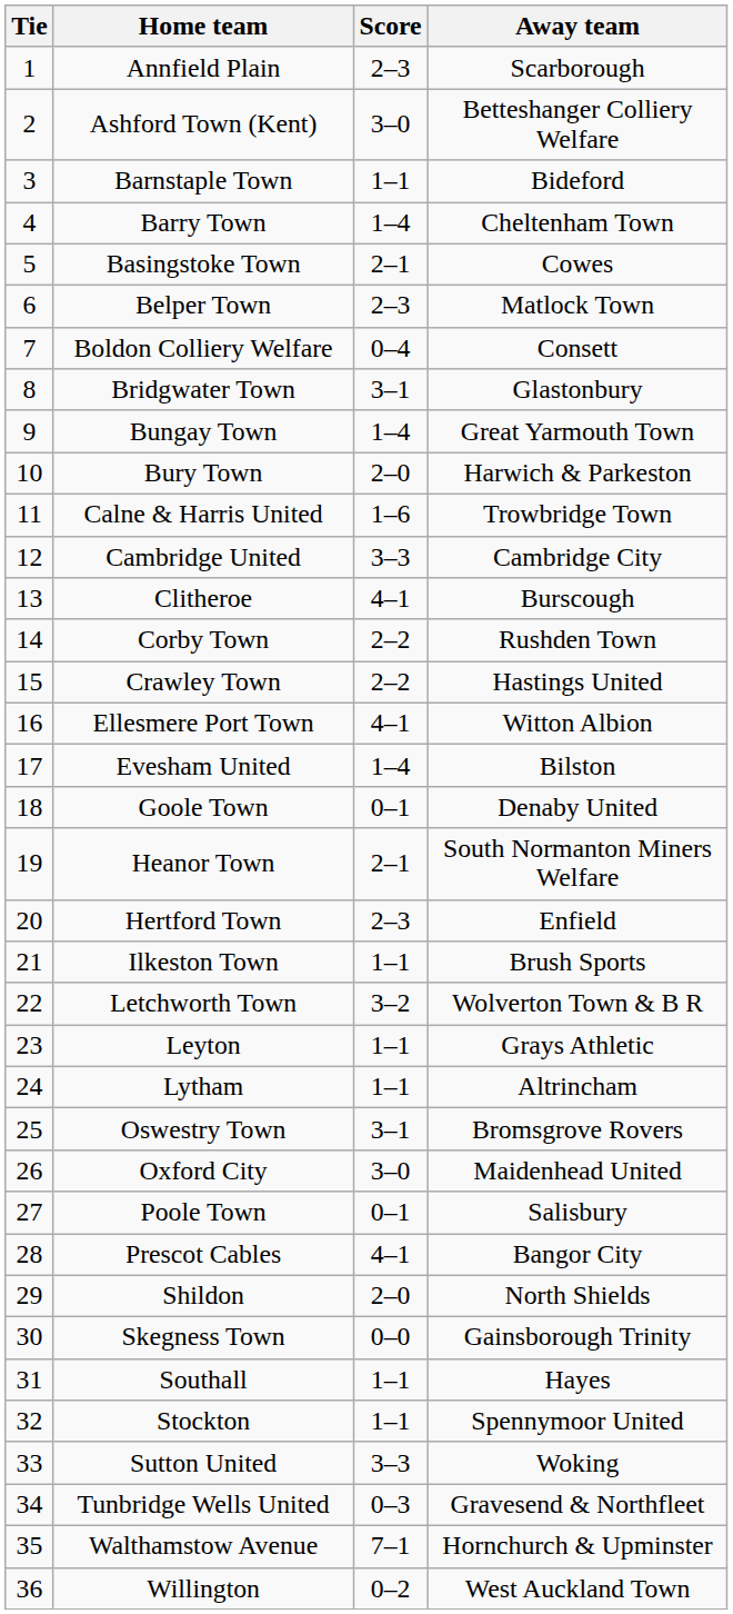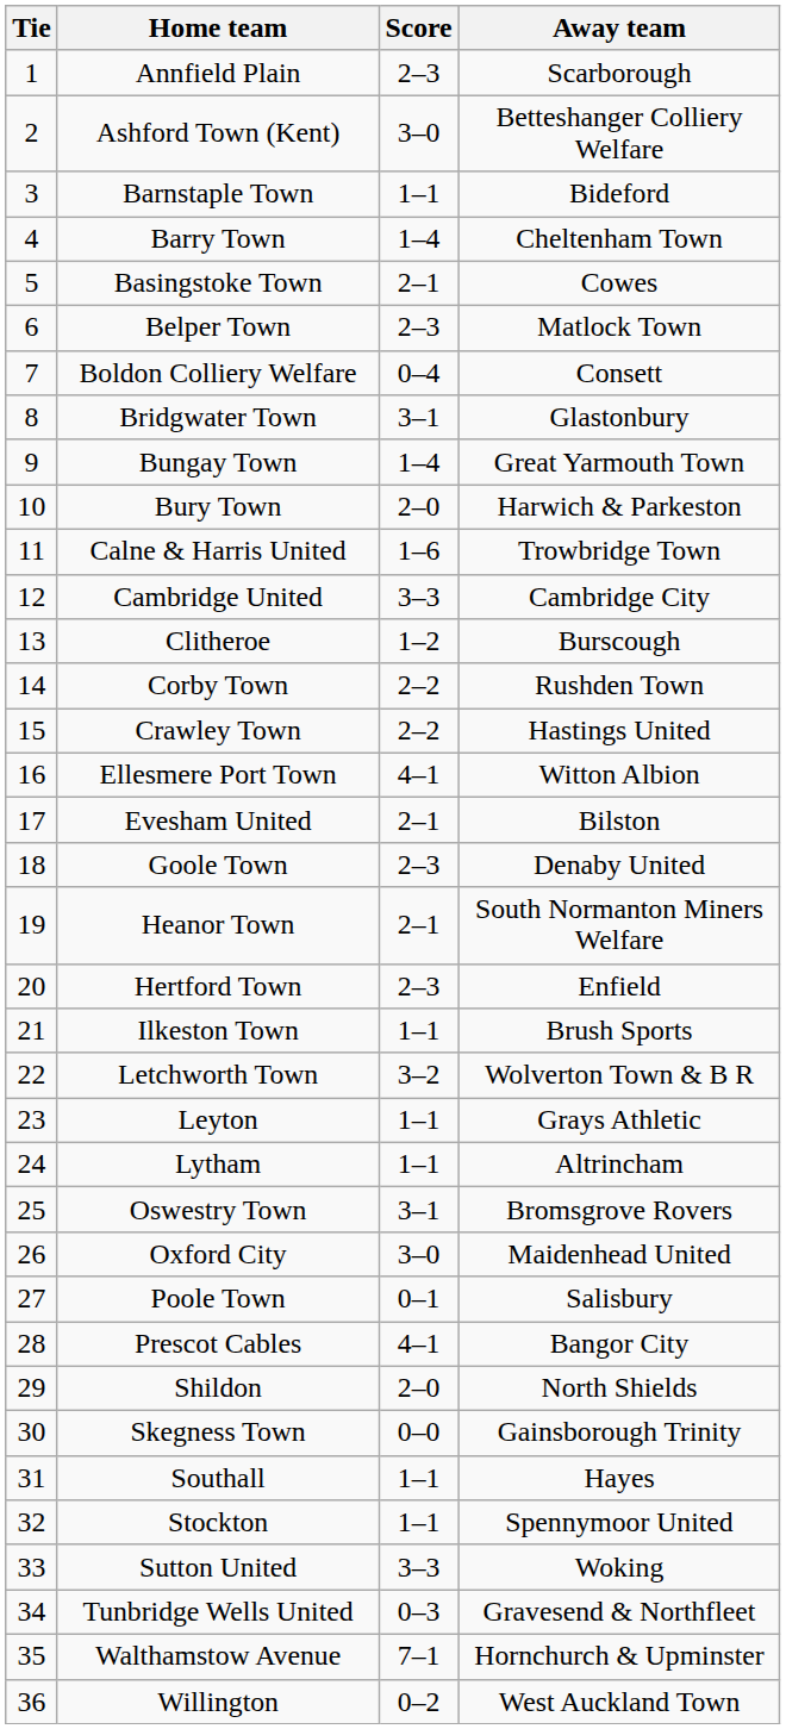 <table class="wikitable" style="text-align:center;">
 <tr>
 <th width=20>Tie</th>
 <th width=175>Home team</th>
 <th width=20>Score</th>
 <th width=175>Away team</th>
 </tr>
 <tr>
 <td>1</td>
 <td>Annfield Plain</td>
 <td>2–3</td>
 <td>Scarborough</td>
 </tr>
 <tr>
 <td>2</td>
 <td>Ashford Town (Kent)</td>
 <td>3–0</td>
 <td>Betteshanger Colliery Welfare</td>
 </tr>
 <tr>
 <td>3</td>
 <td>Barnstaple Town</td>
 <td>1–1</td>
 <td>Bideford</td>
 </tr>
 <tr>
 <td>4</td>
 <td>Barry Town</td>
 <td>1–4</td>
 <td>Cheltenham Town</td>
 </tr>
 <tr>
 <td>5</td>
 <td>Basingstoke Town</td>
 <td>2–1</td>
 <td>Cowes</td>
 </tr>
 <tr>
 <td>6</td>
 <td>Belper Town</td>
 <td>2–3</td>
 <td>Matlock Town</td>
 </tr>
 <tr>
 <td>7</td>
 <td>Boldon Colliery Welfare</td>
 <td>0–4</td>
 <td>Consett</td>
 </tr>
 <tr>
 <td>8</td>
 <td>Bridgwater Town</td>
 <td>3–1</td>
 <td>Glastonbury</td>
 </tr>
 <tr>
 <td>9</td>
 <td>Bungay Town</td>
 <td>1–4</td>
 <td>Great Yarmouth Town</td>
 </tr>
 <tr>
 <td>10</td>
 <td>Bury Town</td>
 <td>2–0</td>
 <td>Harwich & Parkeston</td>
 </tr>
 <tr>
 <td>11</td>
 <td>Calne & Harris United</td>
 <td>1–6</td>
 <td>Trowbridge Town</td>
 </tr>
 <tr>
 <td>12</td>
 <td>Cambridge United</td>
 <td>3–3</td>
 <td>Cambridge City</td>
 </tr>
 <tr>
 <td>13</td>
 <td>Clitheroe</td>
-<td>4–1</td>
+<td>1–2</td>
 <td>Burscough</td>
 </tr>
 <tr>
 <td>14</td>
 <td>Corby Town</td>
 <td>2–2</td>
 <td>Rushden Town</td>
 </tr>
 <tr>
 <td>15</td>
 <td>Crawley Town</td>
 <td>2–2</td>
 <td>Hastings United</td>
 </tr>
 <tr>
 <td>16</td>
 <td>Ellesmere Port Town</td>
 <td>4–1</td>
 <td>Witton Albion</td>
 </tr>
 <tr>
 <td>17</td>
 <td>Evesham United</td>
-<td>1–4</td>
+<td>2–1</td>
 <td>Bilston</td>
 </tr>
 <tr>
 <td>18</td>
 <td>Goole Town</td>
-<td>0–1</td>
+<td>2–3</td>
 <td>Denaby United</td>
 </tr>
 <tr>
 <td>19</td>
 <td>Heanor Town</td>
 <td>2–1</td>
 <td>South Normanton Miners Welfare</td>
 </tr>
 <tr>
 <td>20</td>
 <td>Hertford Town</td>
 <td>2–3</td>
 <td>Enfield</td>
 </tr>
 <tr>
 <td>21</td>
 <td>Ilkeston Town</td>
 <td>1–1</td>
 <td>Brush Sports</td>
 </tr>
 <tr>
 <td>22</td>
 <td>Letchworth Town</td>
 <td>3–2</td>
 <td>Wolverton Town & B R</td>
 </tr>
 <tr>
 <td>23</td>
 <td>Leyton</td>
 <td>1–1</td>
 <td>Grays Athletic</td>
 </tr>
 <tr>
 <td>24</td>
 <td>Lytham</td>
 <td>1–1</td>
 <td>Altrincham</td>
 </tr>
 <tr>
 <td>25</td>
 <td>Oswestry Town</td>
 <td>3–1</td>
 <td>Bromsgrove Rovers</td>
 </tr>
 <tr>
 <td>26</td>
 <td>Oxford City</td>
 <td>3–0</td>
 <td>Maidenhead United</td>
 </tr>
 <tr>
 <td>27</td>
 <td>Poole Town</td>
 <td>0–1</td>
 <td>Salisbury</td>
 </tr>
 <tr>
 <td>28</td>
 <td>Prescot Cables</td>
 <td>4–1</td>
 <td>Bangor City</td>
 </tr>
 <tr>
 <td>29</td>
 <td>Shildon</td>
 <td>2–0</td>
 <td>North Shields</td>
 </tr>
 <tr>
 <td>30</td>
 <td>Skegness Town</td>
 <td>0–0</td>
 <td>Gainsborough Trinity</td>
 </tr>
 <tr>
 <td>31</td>
 <td>Southall</td>
 <td>1–1</td>
 <td>Hayes</td>
 </tr>
 <tr>
 <td>32</td>
 <td>Stockton</td>
 <td>1–1</td>
 <td>Spennymoor United</td>
 </tr>
 <tr>
 <td>33</td>
 <td>Sutton United</td>
 <td>3–3</td>
 <td>Woking</td>
 </tr>
 <tr>
 <td>34</td>
 <td>Tunbridge Wells United</td>
 <td>0–3</td>
 <td>Gravesend & Northfleet</td>
 </tr>
 <tr>
 <td>35</td>
 <td>Walthamstow Avenue</td>
 <td>7–1</td>
 <td>Hornchurch & Upminster</td>
 </tr>
 <tr>
 <td>36</td>
 <td>Willington</td>
 <td>0–2</td>
 <td>West Auckland Town</td>
 </tr>
 </table>
